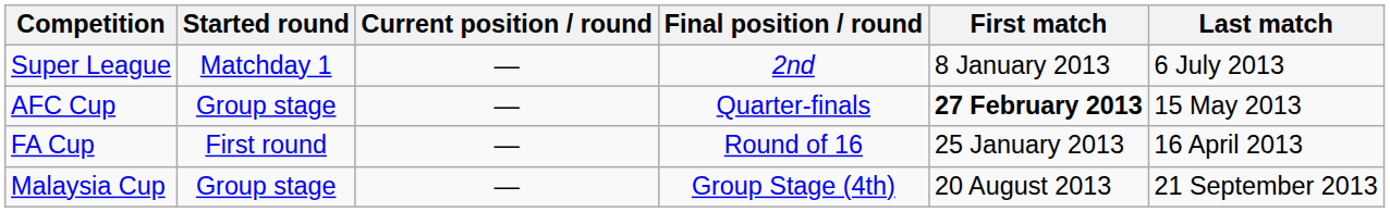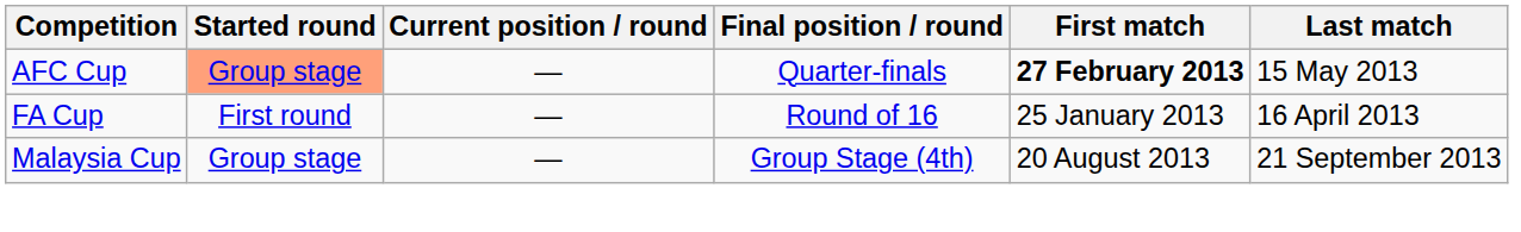 <table class="wikitable">
 <tr>
 <th>Competition</th>
 <th>Started round</th>
 <th>Current position / round</th>
 <th>Final position / round</th>
 <th>First match</th>
 <th>Last match</th>
 </tr>
 <tr>
-<td><a href='#'>Super League</a></td>
-<td align=center><a href='#'>Matchday 1</a></td>
-<td align=center>—</td>
-<td align=center><a href='#'><em>2nd</em></a></td>
-<td>8 January 2013</td>
-<td>6 July 2013</td>
-</tr>
-<tr>
 <td><a href='#'>AFC Cup</a></td>
-<td align=center><a href='#'>Group stage</a></td>
+<td align=center style="background: lightsalmon;"><a href='#'>Group stage</a></td>
 <td align=center>—</td>
 <td align=center><a href='#'>Quarter-finals</a></td>
 <td><strong>27 February 2013</strong></td>
 <td>15 May 2013</td>
 </tr>
 <tr>
 <td><a href='#'>FA Cup</a></td>
 <td align=center><a href='#'>First round</a></td>
 <td align=center>—</td>
 <td align=center><a href='#'>Round of 16</a></td>
 <td>25 January 2013</td>
 <td>16 April 2013</td>
 </tr>
 <tr>
 <td><a href='#'>Malaysia Cup</a></td>
 <td align=center><a href='#'>Group stage</a></td>
 <td align=center>—</td>
 <td align=center><a href='#'>Group Stage (4th)</a></td>
 <td>20 August 2013</td>
 <td>21 September 2013</td>
 </tr>
 </table>
